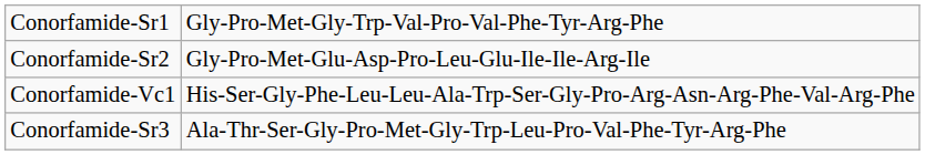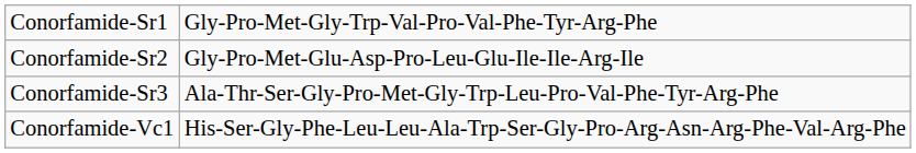 <table class="wikitable">
 <tr>
 <td>Conorfamide-Sr1</td>
 <td>Gly-Pro-Met-Gly-Trp-Val-Pro-Val-Phe-Tyr-Arg-Phe</td>
 </tr>
 <tr>
 <td>Conorfamide-Sr2</td>
 <td>Gly-Pro-Met-Glu-Asp-Pro-Leu-Glu-Ile-Ile-Arg-Ile</td>
 </tr>
 <tr>
+<td>Conorfamide-Sr3</td>
+<td>Ala-Thr-Ser-Gly-Pro-Met-Gly-Trp-Leu-Pro-Val-Phe-Tyr-Arg-Phe</td>
+</tr>
+<tr>
 <td>Conorfamide-Vc1</td>
 <td>His-Ser-Gly-Phe-Leu-Leu-Ala-Trp-Ser-Gly-Pro-Arg-Asn-Arg-Phe-Val-Arg-Phe</td>
 </tr>
-<tr>
-<td>Conorfamide-Sr3</td>
-<td>Ala-Thr-Ser-Gly-Pro-Met-Gly-Trp-Leu-Pro-Val-Phe-Tyr-Arg-Phe</td>
-</tr>
 </table>
